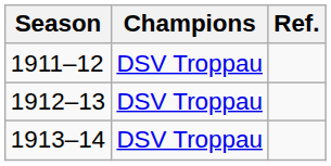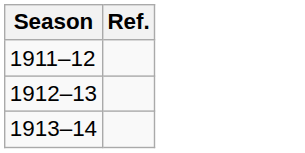 <table class="wikitable">
 <tr>
 <th>Season</th>
-<th>Champions</th>
 <th>Ref.</th>
 </tr>
 <tr>
 <td>1911–12</td>
-<td><a href='#'>DSV Troppau</a></td>
 <td></td>
 </tr>
 <tr>
 <td>1912–13</td>
-<td><a href='#'>DSV Troppau</a></td>
 <td></td>
 </tr>
 <tr>
 <td>1913–14</td>
-<td><a href='#'>DSV Troppau</a></td>
 <td></td>
 </tr>
 </table>
